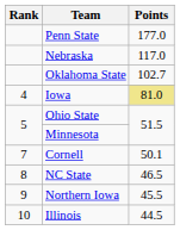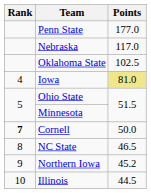 <table class="wikitable" style="text-align:center">
 <tr>
 <th width="40">Rank</th>
 <th>Team</th>
 <th width="50">Points</th>
 </tr>
 <tr>
 <td></td>
 <td align="left"><a href='#'>Penn State</a></td>
 <td>177.0</td>
 </tr>
 <tr>
 <td></td>
 <td align="left"><a href='#'>Nebraska</a></td>
 <td>117.0</td>
 </tr>
 <tr>
 <td></td>
 <td align="left"><a href='#'>Oklahoma State</a></td>
-<td>102.7</td>
+<td>102.5</td>
 </tr>
 <tr>
 <td>4</td>
 <td align="left"><a href='#'>Iowa</a></td>
 <td style="background: khaki;">81.0</td>
 </tr>
 <tr>
 <td rowspan="2">5</td>
 <td align="left"><a href='#'>Ohio State</a></td>
 <td rowspan="2">51.5</td>
 </tr>
 <tr>
 <td align="left"><a href='#'>Minnesota</a></td>
 </tr>
 <tr>
-<td>7</td>
+<td><strong>7</strong></td>
 <td align="left"><a href='#'>Cornell</a></td>
-<td>50.1</td>
+<td>50.0</td>
 </tr>
 <tr>
 <td>8</td>
 <td align="left"><a href='#'>NC State</a></td>
 <td>46.5</td>
 </tr>
 <tr>
 <td>9</td>
 <td align="left"><a href='#'>Northern Iowa</a></td>
-<td>45.5</td>
+<td>45.2</td>
 </tr>
 <tr>
 <td>10</td>
 <td align="left"><a href='#'>Illinois</a></td>
 <td>44.5</td>
 </tr>
 </table>
